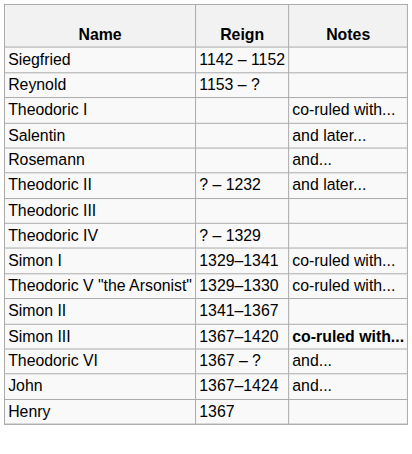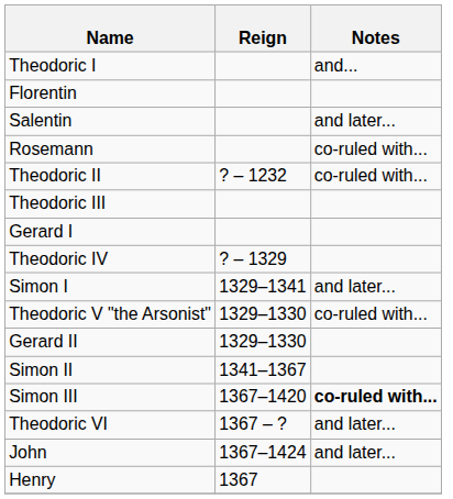 <table class="wikitable">
 <tr>
 <th><br>Name</th>
 <th><br>Reign</th>
 <th><br>Notes</th>
 </tr>
 <tr>
-<td>Siegfried</td>
-<td>1142 – 1152</td>
+<td>Theodoric I</td>
 <td></td>
+<td>and...</td>
 </tr>
 <tr>
-<td>Reynold</td>
-<td>1153 – ?</td>
+<td>Florentin</td>
 <td></td>
-</tr>
-<tr>
-<td>Theodoric I</td>
 <td></td>
-<td>co-ruled with...</td>
 </tr>
 <tr>
 <td>Salentin</td>
 <td></td>
 <td>and later...</td>
 </tr>
 <tr>
 <td>Rosemann</td>
 <td></td>
-<td>and...</td>
+<td>co-ruled with...</td>
 </tr>
 <tr>
 <td>Theodoric II</td>
 <td>? – 1232</td>
-<td>and later...</td>
+<td>co-ruled with...</td>
 </tr>
 <tr>
 <td>Theodoric III</td>
+<td></td>
+<td></td>
+</tr>
+<tr>
+<td>Gerard I</td>
 <td></td>
 <td></td>
 </tr>
 <tr>
 <td>Theodoric IV</td>
 <td>? – 1329</td>
 <td></td>
 </tr>
 <tr>
 <td>Simon I</td>
 <td>1329–1341</td>
-<td>co-ruled with...</td>
+<td>and later...</td>
 </tr>
 <tr>
 <td>Theodoric V "the Arsonist"</td>
 <td>1329–1330</td>
 <td>co-ruled with...</td>
+</tr>
+<tr>
+<td>Gerard II</td>
+<td>1329–1330</td>
+<td></td>
 </tr>
 <tr>
 <td>Simon II</td>
 <td>1341–1367</td>
 <td></td>
 </tr>
 <tr>
 <td>Simon III</td>
 <td>1367–1420</td>
 <td><strong>co-ruled with...</strong></td>
 </tr>
 <tr>
 <td>Theodoric VI</td>
 <td>1367 – ?</td>
-<td>and...</td>
+<td>and later...</td>
 </tr>
 <tr>
 <td>John</td>
 <td>1367–1424</td>
-<td>and...</td>
+<td>and later...</td>
 </tr>
 <tr>
 <td>Henry</td>
 <td>1367</td>
 <td></td>
 </tr>
 <tr>
 </tr>
 </table>
